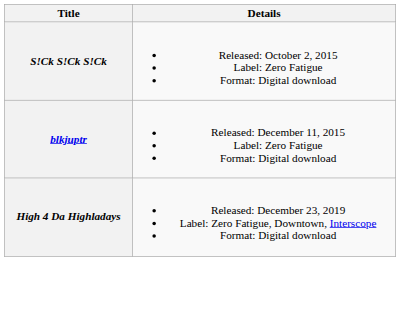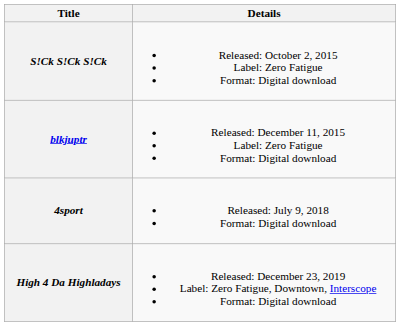 <table class="wikitable plainrowheaders" style="text-align:center;">
 <tr>
 <th scope="col" style="width:11em;">Title</th>
 <th scope="col" style="width:23em;">Details</th>
 </tr>
 <tr>
 <th scope="row"><em>S!Ck S!Ck S!Ck</em></th>
 <td><br><ul><li>Released: October 2, 2015</li><li>Label: Zero Fatigue</li><li>Format: Digital download</li></ul></td>
 </tr>
 <tr>
 <th scope="row"><em><a href='#'>blkjuptr</a></em></th>
 <td><br><ul><li>Released: December 11, 2015</li><li>Label: Zero Fatigue</li><li>Format: Digital download</li></ul></td>
 </tr>
 <tr>
+<th scope="row"><em>4sport</em></th>
+<td><br><ul><li>Released: July 9, 2018</li><li>Format: Digital download</li></ul></td>
+</tr>
+<tr>
 <th scope="row"><em>High 4 Da Highladays</em></th>
 <td><br><ul><li>Released: December 23, 2019</li><li>Label: Zero Fatigue, Downtown, <a href='#'>Interscope</a></li><li>Format: Digital download</li></ul></td>
 </tr>
 </table>
